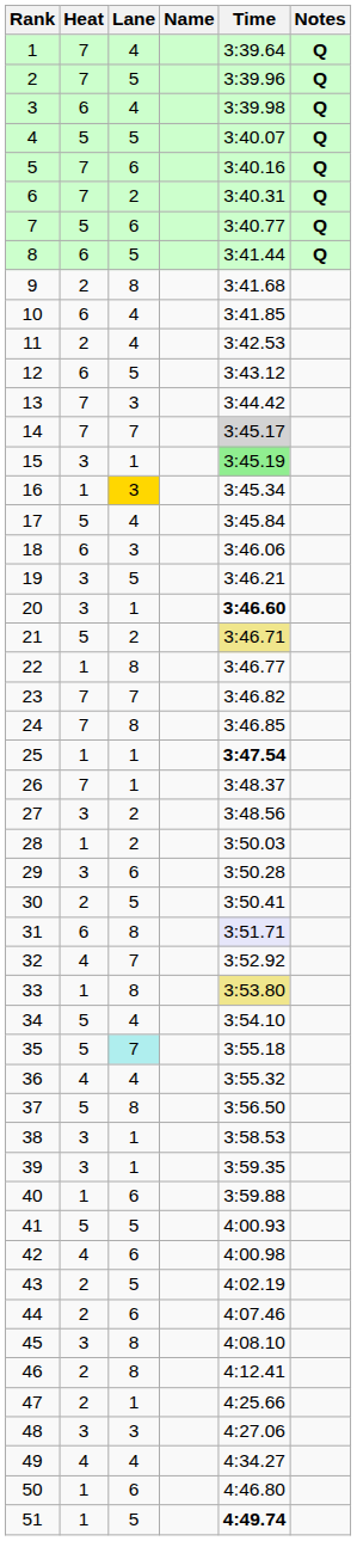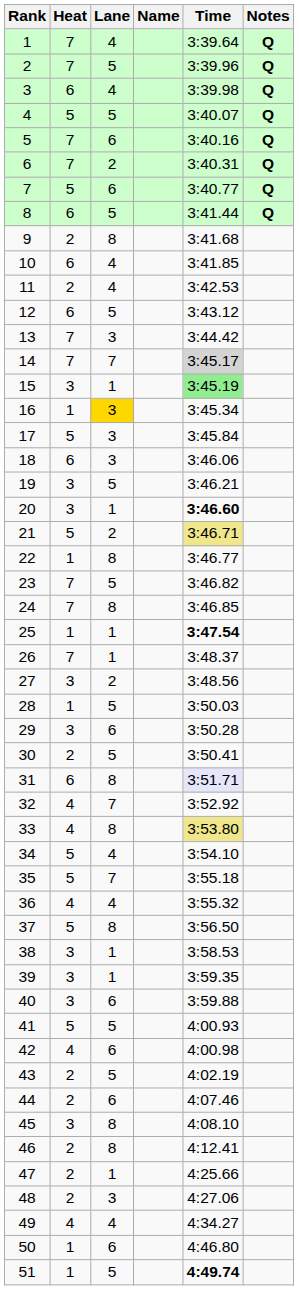 <table class="wikitable sortable" style="text-align:center">
 <tr>
 <th>Rank</th>
 <th>Heat</th>
 <th>Lane</th>
 <th>Name</th>
 <th>Time</th>
 <th>Notes</th>
 </tr>
 <tr bgcolor=ccffcc>
 <td>1</td>
 <td>7</td>
 <td>4</td>
 <td align=left></td>
 <td>3:39.64</td>
 <td><strong>Q</strong></td>
 </tr>
 <tr bgcolor=ccffcc>
 <td>2</td>
 <td>7</td>
 <td>5</td>
 <td align=left></td>
 <td>3:39.96</td>
 <td><strong>Q</strong></td>
 </tr>
 <tr bgcolor=ccffcc>
 <td>3</td>
 <td>6</td>
 <td>4</td>
 <td align=left></td>
 <td>3:39.98</td>
 <td><strong>Q</strong></td>
 </tr>
 <tr bgcolor=ccffcc>
 <td>4</td>
 <td>5</td>
 <td>5</td>
 <td align=left></td>
 <td>3:40.07</td>
 <td><strong>Q</strong></td>
 </tr>
 <tr bgcolor=ccffcc>
 <td>5</td>
 <td>7</td>
 <td>6</td>
 <td align=left></td>
 <td>3:40.16</td>
 <td><strong>Q</strong></td>
 </tr>
 <tr bgcolor=ccffcc>
 <td>6</td>
 <td>7</td>
 <td>2</td>
 <td align=left></td>
 <td>3:40.31</td>
 <td><strong>Q</strong></td>
 </tr>
 <tr bgcolor=ccffcc>
 <td>7</td>
 <td>5</td>
 <td>6</td>
 <td align=left></td>
 <td>3:40.77</td>
 <td><strong>Q</strong></td>
 </tr>
 <tr bgcolor=ccffcc>
 <td>8</td>
 <td>6</td>
 <td>5</td>
 <td align=left></td>
 <td>3:41.44</td>
 <td><strong>Q</strong></td>
 </tr>
 <tr>
 <td>9</td>
 <td>2</td>
 <td>8</td>
 <td align=left></td>
 <td>3:41.68</td>
 <td></td>
 </tr>
 <tr>
 <td>10</td>
 <td>6</td>
 <td>4</td>
 <td align=left></td>
 <td>3:41.85</td>
 <td></td>
 </tr>
 <tr>
 <td>11</td>
 <td>2</td>
 <td>4</td>
 <td align=left></td>
 <td>3:42.53</td>
 <td></td>
 </tr>
 <tr>
 <td>12</td>
 <td>6</td>
 <td>5</td>
 <td align=left></td>
 <td>3:43.12</td>
 <td></td>
 </tr>
 <tr>
 <td>13</td>
 <td>7</td>
 <td>3</td>
 <td align=left></td>
 <td>3:44.42</td>
 <td></td>
 </tr>
 <tr>
 <td>14</td>
 <td>7</td>
 <td>7</td>
 <td align=left></td>
 <td style="background: lightgrey;">3:45.17</td>
 <td></td>
 </tr>
 <tr>
 <td>15</td>
 <td>3</td>
 <td>1</td>
 <td align=left></td>
 <td style="background: lightgreen;">3:45.19</td>
 <td></td>
 </tr>
 <tr>
 <td>16</td>
 <td>1</td>
 <td style="background: gold;">3</td>
 <td align=left></td>
 <td>3:45.34</td>
 <td></td>
 </tr>
 <tr>
 <td>17</td>
 <td>5</td>
-<td>4</td>
+<td>3</td>
 <td align=left></td>
 <td>3:45.84</td>
 <td></td>
 </tr>
 <tr>
 <td>18</td>
 <td>6</td>
 <td>3</td>
 <td align=left></td>
 <td>3:46.06</td>
 <td></td>
 </tr>
 <tr>
 <td>19</td>
 <td>3</td>
 <td>5</td>
 <td align=left></td>
 <td>3:46.21</td>
 <td></td>
 </tr>
 <tr>
 <td>20</td>
 <td>3</td>
 <td>1</td>
 <td align=left></td>
 <td><strong>3:46.60</strong></td>
 <td></td>
 </tr>
 <tr>
 <td>21</td>
 <td>5</td>
 <td>2</td>
 <td align=left></td>
 <td style="background: khaki;">3:46.71</td>
 <td></td>
 </tr>
 <tr>
 <td>22</td>
 <td>1</td>
 <td>8</td>
 <td align=left></td>
 <td>3:46.77</td>
 <td></td>
 </tr>
 <tr>
 <td>23</td>
 <td>7</td>
-<td>7</td>
+<td>5</td>
 <td align=left></td>
 <td>3:46.82</td>
 <td></td>
 </tr>
 <tr>
 <td>24</td>
 <td>7</td>
 <td>8</td>
 <td align=left></td>
 <td>3:46.85</td>
 <td></td>
 </tr>
 <tr>
 <td>25</td>
 <td>1</td>
 <td>1</td>
 <td align=left></td>
 <td><strong>3:47.54</strong></td>
 <td></td>
 </tr>
 <tr>
 <td>26</td>
 <td>7</td>
 <td>1</td>
 <td align=left></td>
 <td>3:48.37</td>
 <td></td>
 </tr>
 <tr>
 <td>27</td>
 <td>3</td>
 <td>2</td>
 <td align=left></td>
 <td>3:48.56</td>
 <td></td>
 </tr>
 <tr>
 <td>28</td>
 <td>1</td>
-<td>2</td>
+<td>5</td>
 <td align=left></td>
 <td>3:50.03</td>
 <td></td>
 </tr>
 <tr>
 <td>29</td>
 <td>3</td>
 <td>6</td>
 <td align=left></td>
 <td>3:50.28</td>
 <td></td>
 </tr>
 <tr>
 <td>30</td>
 <td>2</td>
 <td>5</td>
 <td align=left></td>
 <td>3:50.41</td>
 <td></td>
 </tr>
 <tr>
 <td>31</td>
 <td>6</td>
 <td>8</td>
 <td align=left></td>
 <td style="background: lavender;">3:51.71</td>
 <td></td>
 </tr>
 <tr>
 <td>32</td>
 <td>4</td>
 <td>7</td>
 <td align=left></td>
 <td>3:52.92</td>
 <td></td>
 </tr>
 <tr>
 <td>33</td>
-<td>1</td>
+<td>4</td>
 <td>8</td>
 <td align=left></td>
 <td style="background: khaki;">3:53.80</td>
 <td></td>
 </tr>
 <tr>
 <td>34</td>
 <td>5</td>
 <td>4</td>
 <td align=left></td>
 <td>3:54.10</td>
 <td></td>
 </tr>
 <tr>
 <td>35</td>
 <td>5</td>
-<td style="background: paleturquoise;">7</td>
+<td>7</td>
 <td align=left></td>
 <td>3:55.18</td>
 <td></td>
 </tr>
 <tr>
 <td>36</td>
 <td>4</td>
 <td>4</td>
 <td align=left></td>
 <td>3:55.32</td>
 <td></td>
 </tr>
 <tr>
 <td>37</td>
 <td>5</td>
 <td>8</td>
 <td align=left></td>
 <td>3:56.50</td>
 <td></td>
 </tr>
 <tr>
 <td>38</td>
 <td>3</td>
 <td>1</td>
 <td align=left></td>
 <td>3:58.53</td>
 <td></td>
 </tr>
 <tr>
 <td>39</td>
 <td>3</td>
 <td>1</td>
 <td align=left></td>
 <td>3:59.35</td>
 <td></td>
 </tr>
 <tr>
 <td>40</td>
-<td>1</td>
+<td>3</td>
 <td>6</td>
 <td align=left></td>
 <td>3:59.88</td>
 <td></td>
 </tr>
 <tr>
 <td>41</td>
 <td>5</td>
 <td>5</td>
 <td align=left></td>
 <td>4:00.93</td>
 <td></td>
 </tr>
 <tr>
 <td>42</td>
 <td>4</td>
 <td>6</td>
 <td align=left></td>
 <td>4:00.98</td>
 <td></td>
 </tr>
 <tr>
 <td>43</td>
 <td>2</td>
 <td>5</td>
 <td align=left></td>
 <td>4:02.19</td>
 <td></td>
 </tr>
 <tr>
 <td>44</td>
 <td>2</td>
 <td>6</td>
 <td align=left></td>
 <td>4:07.46</td>
 <td></td>
 </tr>
 <tr>
 <td>45</td>
 <td>3</td>
 <td>8</td>
 <td align=left></td>
 <td>4:08.10</td>
 <td></td>
 </tr>
 <tr>
 <td>46</td>
 <td>2</td>
 <td>8</td>
 <td align=left></td>
 <td>4:12.41</td>
 <td></td>
 </tr>
 <tr>
 <td>47</td>
 <td>2</td>
 <td>1</td>
 <td align=left></td>
 <td>4:25.66</td>
 <td></td>
 </tr>
 <tr>
 <td>48</td>
-<td>3</td>
+<td>2</td>
 <td>3</td>
 <td align=left></td>
 <td>4:27.06</td>
 <td></td>
 </tr>
 <tr>
 <td>49</td>
 <td>4</td>
 <td>4</td>
 <td align=left></td>
 <td>4:34.27</td>
 <td></td>
 </tr>
 <tr>
 <td>50</td>
 <td>1</td>
 <td>6</td>
 <td align=left></td>
 <td>4:46.80</td>
 <td></td>
 </tr>
 <tr>
 <td>51</td>
 <td>1</td>
 <td>5</td>
 <td align=left></td>
 <td><strong>4:49.74</strong></td>
 <td></td>
 </tr>
 </table>
